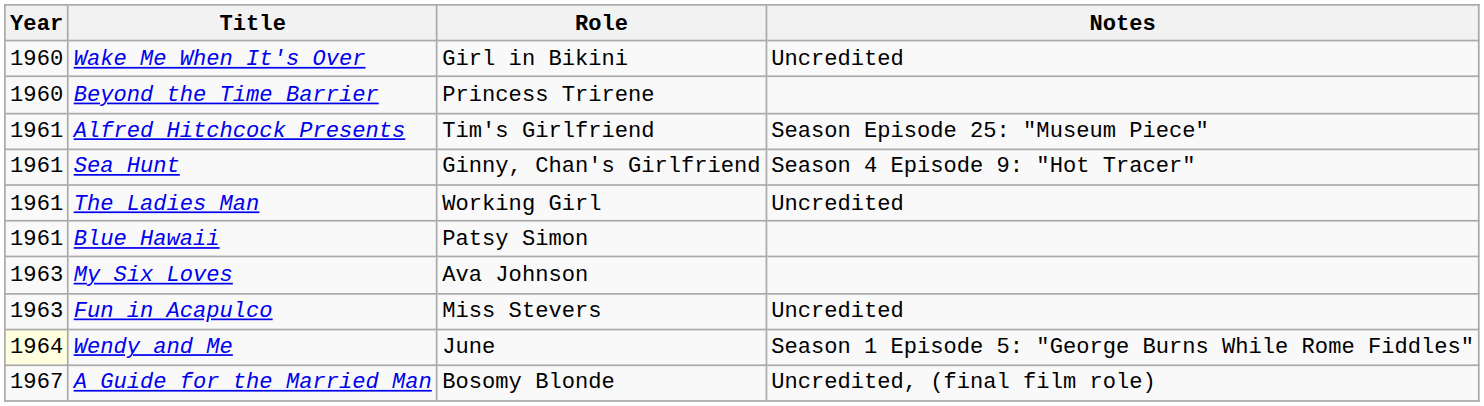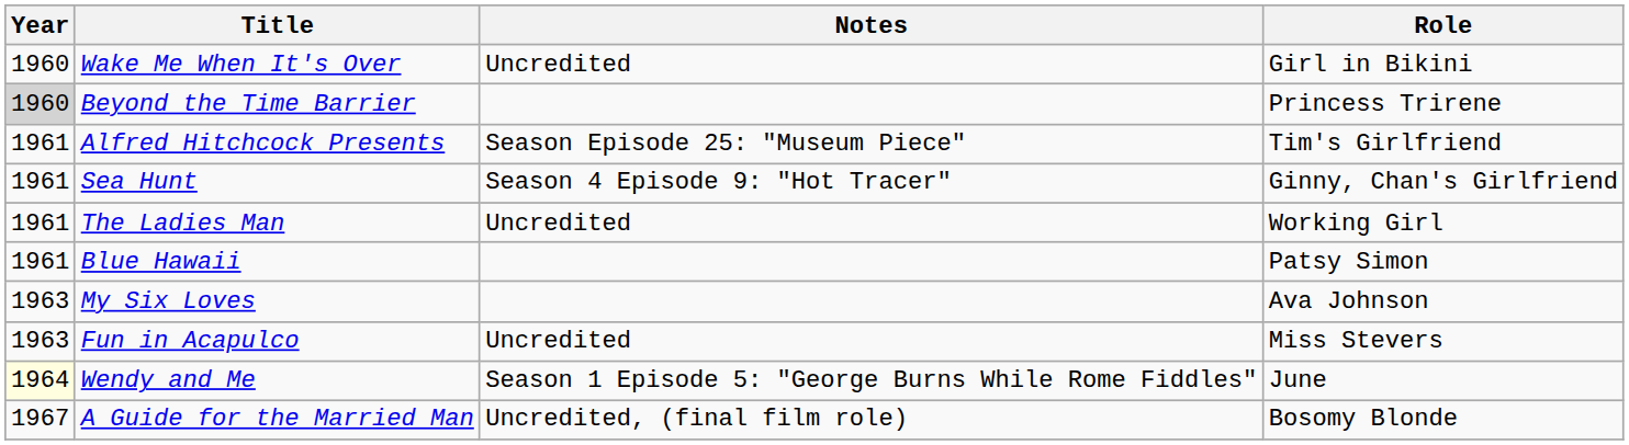 <table class="wikitable">
 <tr>
 <th>Year</th>
 <th>Title</th>
+<th>Notes</th>
 <th>Role</th>
-<th>Notes</th>
 </tr>
 <tr>
 <td>1960</td>
 <td><em><a href='#'>Wake Me When It's Over</a></em></td>
+<td>Uncredited</td>
 <td>Girl in Bikini</td>
-<td>Uncredited</td>
 </tr>
 <tr>
-<td>1960</td>
+<td style="background: lightgrey;">1960</td>
 <td><em><a href='#'>Beyond the Time Barrier</a></em></td>
+<td></td>
 <td>Princess Trirene</td>
-<td></td>
 </tr>
 <tr>
 <td>1961</td>
 <td><em><a href='#'>Alfred Hitchcock Presents</a></em></td>
+<td>Season Episode 25: "Museum Piece"</td>
 <td>Tim's Girlfriend</td>
-<td>Season Episode 25: "Museum Piece"</td>
 </tr>
 <tr>
 <td>1961</td>
 <td><em><a href='#'>Sea Hunt</a></em></td>
+<td>Season 4 Episode 9: "Hot Tracer"</td>
 <td>Ginny, Chan's Girlfriend</td>
-<td>Season 4 Episode 9: "Hot Tracer"</td>
 </tr>
 <tr>
 <td>1961</td>
 <td><em><a href='#'>The Ladies Man</a></em></td>
+<td>Uncredited</td>
 <td>Working Girl</td>
-<td>Uncredited</td>
 </tr>
 <tr>
 <td>1961</td>
 <td><em><a href='#'>Blue Hawaii</a></em></td>
+<td></td>
 <td>Patsy Simon</td>
-<td></td>
 </tr>
 <tr>
 <td>1963</td>
 <td><em><a href='#'>My Six Loves</a></em></td>
+<td></td>
 <td>Ava Johnson</td>
-<td></td>
 </tr>
 <tr>
 <td>1963</td>
 <td><em><a href='#'>Fun in Acapulco</a></em></td>
+<td>Uncredited</td>
 <td>Miss Stevers</td>
-<td>Uncredited</td>
 </tr>
 <tr>
 <td style="background: lightyellow;">1964</td>
 <td><em><a href='#'>Wendy and Me</a></em></td>
+<td>Season 1 Episode 5: "George Burns While Rome Fiddles"</td>
 <td>June</td>
-<td>Season 1 Episode 5: "George Burns While Rome Fiddles"</td>
 </tr>
 <tr>
 <td>1967</td>
 <td><em><a href='#'>A Guide for the Married Man</a></em></td>
+<td>Uncredited, (final film role)</td>
 <td>Bosomy Blonde</td>
-<td>Uncredited, (final film role)</td>
 </tr>
 </table>
